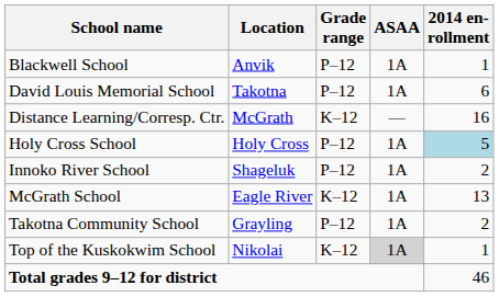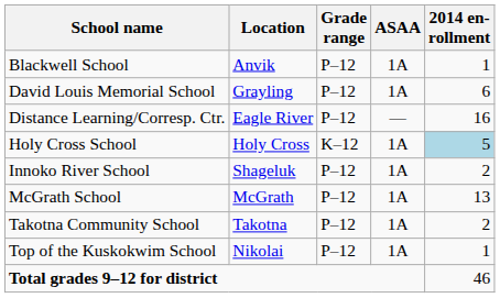 <table class="wikitable">
 <tr>
 <th>School name</th>
 <th>Location</th>
 <th>Grade<br>range</th>
 <th>ASAA</th>
 <th>2014 en-<br>rollment</th>
 </tr>
 <tr>
 <td>Blackwell School</td>
 <td><a href='#'>Anvik</a></td>
 <td>P–12</td>
 <td align="center">1A</td>
 <td align="right">1</td>
 </tr>
 <tr>
 <td>David Louis Memorial School</td>
-<td><a href='#'>Takotna</a></td>
+<td><a href='#'>Grayling</a></td>
 <td>P–12</td>
 <td align="center">1A</td>
 <td align="right">6</td>
 </tr>
 <tr>
 <td>Distance Learning/Corresp. Ctr.</td>
-<td><a href='#'>McGrath</a></td>
-<td>K–12</td>
+<td><a href='#'>Eagle River</a></td>
+<td>P–12</td>
 <td align="center">—</td>
 <td align="right">16</td>
 </tr>
 <tr>
 <td>Holy Cross School</td>
 <td><a href='#'>Holy Cross</a></td>
-<td>P–12</td>
+<td>K–12</td>
 <td align="center">1A</td>
 <td align="right" style="background: lightblue;">5</td>
 </tr>
 <tr>
 <td>Innoko River School</td>
 <td><a href='#'>Shageluk</a></td>
 <td>P–12</td>
 <td align="center">1A</td>
 <td align="right">2</td>
 </tr>
 <tr>
 <td>McGrath School</td>
-<td><a href='#'>Eagle River</a></td>
-<td>K–12</td>
+<td><a href='#'>McGrath</a></td>
+<td>P–12</td>
 <td align="center">1A</td>
 <td align="right">13</td>
 </tr>
 <tr>
 <td>Takotna Community School</td>
-<td><a href='#'>Grayling</a></td>
+<td><a href='#'>Takotna</a></td>
 <td>P–12</td>
 <td align="center">1A</td>
 <td align="right">2</td>
 </tr>
 <tr>
 <td>Top of the Kuskokwim School</td>
 <td><a href='#'>Nikolai</a></td>
-<td>K–12</td>
-<td align="center" style="background: lightgrey;">1A</td>
+<td>P–12</td>
+<td align="center">1A</td>
 <td align="right">1</td>
 </tr>
 <tr>
 <td colspan="4"><strong>Total grades 9–12 for district</strong></td>
 <td align="right">46</td>
 </tr>
 </table>
